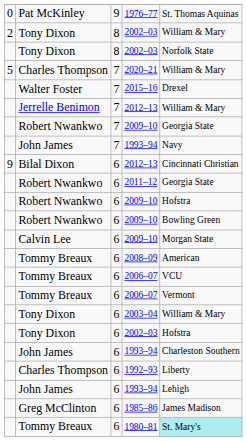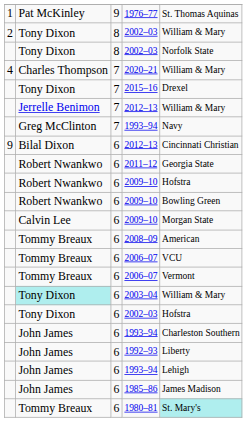 <table class="wikitable">
 <tr>
 </tr>
 <tr>
-<td>0</td>
+<td>1</td>
 <td>Pat McKinley</td>
 <td>9</td>
 <td style="font-size:80%;"><a href='#'>1976–77</a></td>
 <td style="font-size:80%;">St. Thomas Aquinas</td>
 </tr>
 <tr>
 <td>2</td>
 <td>Tony Dixon</td>
 <td>8</td>
 <td style="font-size:80%;"><a href='#'>2002–03</a></td>
 <td style="font-size:80%;">William & Mary</td>
 </tr>
 <tr>
 <td></td>
 <td>Tony Dixon</td>
 <td>8</td>
 <td style="font-size:80%;"><a href='#'>2002–03</a></td>
 <td style="font-size:80%;">Norfolk State</td>
 </tr>
 <tr>
-<td>5</td>
+<td>4</td>
 <td>Charles Thompson</td>
 <td>7</td>
 <td style="font-size:80%;"><a href='#'>2020–21</a></td>
 <td style="font-size:80%;">William & Mary</td>
 </tr>
 <tr>
 <td></td>
-<td>Walter Foster</td>
+<td>Tony Dixon</td>
 <td>7</td>
 <td style="font-size:80%;"><a href='#'>2015–16</a></td>
 <td style="font-size:80%;">Drexel</td>
 </tr>
 <tr>
 <td></td>
 <td><a href='#'>Jerrelle Benimon</a></td>
 <td>7</td>
 <td style="font-size:80%;"><a href='#'>2012–13</a></td>
 <td style="font-size:80%;">William & Mary</td>
 </tr>
 <tr>
 <td></td>
-<td>Robert Nwankwo</td>
-<td>7</td>
-<td style="font-size:80%;"><a href='#'>2009–10</a></td>
-<td style="font-size:80%;">Georgia State</td>
-</tr>
-<tr>
-<td></td>
-<td>John James</td>
+<td>Greg McClinton</td>
 <td>7</td>
 <td style="font-size:80%;"><a href='#'>1993–94</a></td>
 <td style="font-size:80%;">Navy</td>
 </tr>
 <tr>
 <td>9</td>
 <td>Bilal Dixon</td>
 <td>6</td>
 <td style="font-size:80%;"><a href='#'>2012–13</a></td>
 <td style="font-size:80%;">Cincinnati Christian</td>
 </tr>
 <tr>
 <td></td>
 <td>Robert Nwankwo</td>
 <td>6</td>
 <td style="font-size:80%;"><a href='#'>2011–12</a></td>
 <td style="font-size:80%;">Georgia State</td>
 </tr>
 <tr>
 <td></td>
 <td>Robert Nwankwo</td>
 <td>6</td>
 <td style="font-size:80%;"><a href='#'>2009–10</a></td>
 <td style="font-size:80%;">Hofstra</td>
 </tr>
 <tr>
 <td></td>
 <td>Robert Nwankwo</td>
 <td>6</td>
 <td style="font-size:80%;"><a href='#'>2009–10</a></td>
 <td style="font-size:80%;">Bowling Green</td>
 </tr>
 <tr>
 <td></td>
 <td>Calvin Lee</td>
 <td>6</td>
 <td style="font-size:80%;"><a href='#'>2009–10</a></td>
 <td style="font-size:80%;">Morgan State</td>
 </tr>
 <tr>
 <td></td>
 <td>Tommy Breaux</td>
 <td>6</td>
 <td style="font-size:80%;"><a href='#'>2008–09</a></td>
 <td style="font-size:80%;">American</td>
 </tr>
 <tr>
 <td></td>
 <td>Tommy Breaux</td>
 <td>6</td>
 <td style="font-size:80%;"><a href='#'>2006–07</a></td>
 <td style="font-size:80%;">VCU</td>
 </tr>
 <tr>
 <td></td>
 <td>Tommy Breaux</td>
 <td>6</td>
 <td style="font-size:80%;"><a href='#'>2006–07</a></td>
 <td style="font-size:80%;">Vermont</td>
 </tr>
 <tr>
 <td></td>
-<td>Tony Dixon</td>
+<td style="background: paleturquoise;">Tony Dixon</td>
 <td>6</td>
 <td style="font-size:80%;"><a href='#'>2003–04</a></td>
 <td style="font-size:80%;">William & Mary</td>
 </tr>
 <tr>
 <td></td>
 <td>Tony Dixon</td>
 <td>6</td>
 <td style="font-size:80%;"><a href='#'>2002–03</a></td>
 <td style="font-size:80%;">Hofstra</td>
 </tr>
 <tr>
 <td></td>
 <td>John James</td>
 <td>6</td>
 <td style="font-size:80%;"><a href='#'>1993–94</a></td>
 <td style="font-size:80%;">Charleston Southern</td>
 </tr>
 <tr>
 <td></td>
-<td>Charles Thompson</td>
+<td>John James</td>
 <td>6</td>
 <td style="font-size:80%;"><a href='#'>1992–93</a></td>
 <td style="font-size:80%;">Liberty</td>
 </tr>
 <tr>
 <td></td>
 <td>John James</td>
 <td>6</td>
 <td style="font-size:80%;"><a href='#'>1993–94</a></td>
 <td style="font-size:80%;">Lehigh</td>
 </tr>
 <tr>
 <td></td>
-<td>Greg McClinton</td>
+<td>John James</td>
 <td>6</td>
 <td style="font-size:80%;"><a href='#'>1985–86</a></td>
 <td style="font-size:80%;">James Madison</td>
 </tr>
 <tr>
 <td></td>
 <td>Tommy Breaux</td>
 <td>6</td>
 <td style="font-size:80%;"><a href='#'>1980–81</a></td>
 <td style="background: paleturquoise; font-size:80%;">St. Mary's</td>
 </tr>
 </table>
